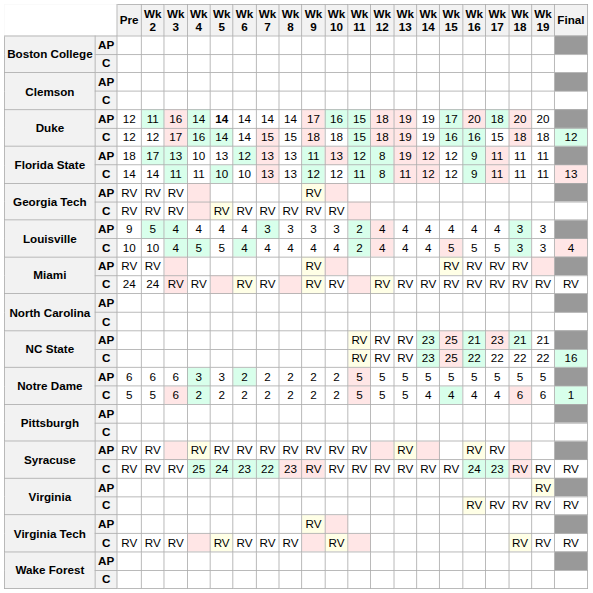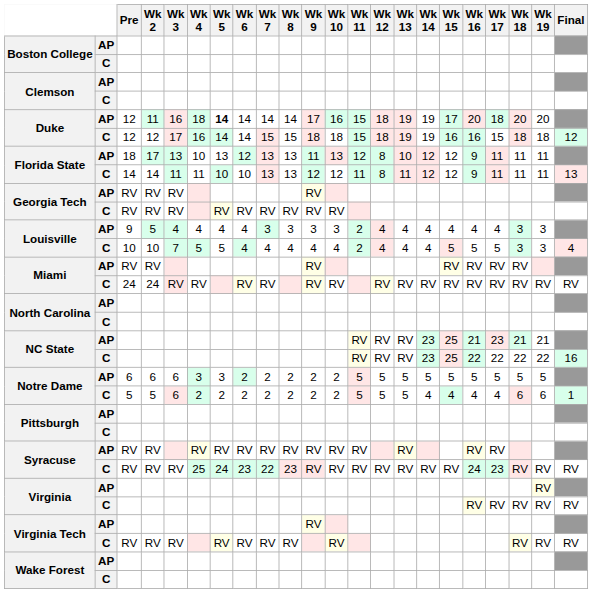 <table class="wikitable" style="white-space:nowrap;font-size:90%;">
 <tr>
 <th colspan=2 style="background:white; border-top-style:hidden; border-left-style:hidden;"> </th>
 <th>Pre</th>
 <th>Wk<br>2</th>
 <th>Wk<br>3</th>
 <th>Wk<br>4</th>
 <th>Wk<br>5</th>
 <th>Wk<br>6</th>
 <th>Wk<br>7</th>
 <th>Wk<br>8</th>
 <th>Wk<br>9</th>
 <th>Wk<br>10</th>
 <th>Wk<br>11</th>
 <th>Wk<br>12</th>
 <th>Wk<br>13</th>
 <th>Wk<br>14</th>
 <th>Wk<br>15</th>
 <th>Wk<br>16</th>
 <th>Wk<br>17</th>
 <th>Wk<br>18</th>
 <th>Wk<br>19</th>
 <th>Final</th>
 </tr>
 <tr style="text-align:center;">
 <th rowspan=2 style=>Boston College</th>
 <th>AP</th>
 <td style="background:#FFF;"></td>
 <td style="background:#FFF;"></td>
 <td style="background:#FFF;"></td>
 <td style="background:#FFF;"></td>
 <td style="background:#FFF;"></td>
 <td style="background:#FFF;"></td>
 <td style="background:#FFF;"></td>
 <td style="background:#FFF;"></td>
 <td style="background:#FFF;"></td>
 <td style="background:#FFF;"></td>
 <td style="background:#FFF;"></td>
 <td style="background:#FFF;"></td>
 <td style="background:#FFF;"></td>
 <td style="background:#FFF;"></td>
 <td style="background:#FFF;"></td>
 <td style="background:#FFF;"></td>
 <td style="background:#FFF;"></td>
 <td style="background:#FFF;"></td>
 <td style="background:#FFF;"></td>
 <td style="background:#999;"></td>
 </tr>
 <tr style="text-align:center;">
 <th>C</th>
 <td style="background:#FFF;"></td>
 <td style="background:#FFF;"></td>
 <td style="background:#FFF;"></td>
 <td style="background:#FFF;"></td>
 <td style="background:#FFF;"></td>
 <td style="background:#FFF;"></td>
 <td style="background:#FFF;"></td>
 <td style="background:#FFF;"></td>
 <td style="background:#FFF;"></td>
 <td style="background:#FFF;"></td>
 <td style="background:#FFF;"></td>
 <td style="background:#FFF;"></td>
 <td style="background:#FFF;"></td>
 <td style="background:#FFF;"></td>
 <td style="background:#FFF;"></td>
 <td style="background:#FFF;"></td>
 <td style="background:#FFF;"></td>
 <td style="background:#FFF;"></td>
 <td style="background:#FFF;"></td>
 <td style="background:#FFF;"></td>
 </tr>
 <tr style="text-align:center;">
 <th rowspan=2 style=>Clemson</th>
 <th>AP</th>
 <td style="background:#FFF;"></td>
 <td style="background:#FFF;"></td>
 <td style="background:#FFF;"></td>
 <td style="background:#FFF;"></td>
 <td style="background:#FFF;"></td>
 <td style="background:#FFF;"></td>
 <td style="background:#FFF;"></td>
 <td style="background:#FFF;"></td>
 <td style="background:#FFF;"></td>
 <td style="background:#FFF;"></td>
 <td style="background:#FFF;"></td>
 <td style="background:#FFF;"></td>
 <td style="background:#FFF;"></td>
 <td style="background:#FFF;"></td>
 <td style="background:#FFF;"></td>
 <td style="background:#FFF;"></td>
 <td style="background:#FFF;"></td>
 <td style="background:#FFF;"></td>
 <td style="background:#FFF;"></td>
 <td style="background:#999;"></td>
 </tr>
 <tr style="text-align:center;">
 <th>C</th>
 <td style="background:#FFF;"></td>
 <td style="background:#FFF;"></td>
 <td style="background:#FFF;"></td>
 <td style="background:#FFF;"></td>
 <td style="background:#FFF;"></td>
 <td style="background:#FFF;"></td>
 <td style="background:#FFF;"></td>
 <td style="background:#FFF;"></td>
 <td style="background:#FFF;"></td>
 <td style="background:#FFF;"></td>
 <td style="background:#FFF;"></td>
 <td style="background:#FFF;"></td>
 <td style="background:#FFF;"></td>
 <td style="background:#FFF;"></td>
 <td style="background:#FFF;"></td>
 <td style="background:#FFF;"></td>
 <td style="background:#FFF;"></td>
 <td style="background:#FFF;"></td>
 <td style="background:#FFF;"></td>
 <td style="background:#FFF;"></td>
 </tr>
 <tr style="text-align:center;">
 <th rowspan=2 style=>Duke</th>
 <th>AP</th>
 <td style="background:#FFF;"> 12</td>
 <td style="background:#D8FFEB;"> 11</td>
 <td style="background:#FFE6E6;"> 16</td>
-<td style="background:#D8FFEB;"> 14</td>
+<td style="background:#D8FFEB;"> 18</td>
 <td style="background:#FFF;"><strong> 14</strong></td>
 <td style="background:#FFF;"> 14</td>
 <td style="background:#FFF;"> 14</td>
 <td style="background:#FFF;"> 14</td>
 <td style="background:#FFE6E6;"> 17</td>
 <td style="background:#D8FFEB;"> 16</td>
 <td style="background:#D8FFEB;"> 15</td>
 <td style="background:#FFE6E6;"> 18</td>
 <td style="background:#FFE6E6;"> 19</td>
 <td style="background:#FFF;"> 19</td>
 <td style="background:#D8FFEB;"> 17</td>
 <td style="background:#FFE6E6;"> 20</td>
 <td style="background:#D8FFEB;"> 18</td>
 <td style="background:#FFE6E6;"> 20</td>
 <td style="background:#FFF;"> 20</td>
 <td style="background:#999;"></td>
 </tr>
 <tr style="text-align:center;">
 <th>C</th>
 <td style="background:#FFF;"> 12</td>
 <td style="background:#FFF;"> 12</td>
 <td style="background:#FFE6E6;"> 17</td>
 <td style="background:#D8FFEB;"> 16</td>
 <td style="background:#D8FFEB;"> 14</td>
 <td style="background:#FFF;"> 14</td>
 <td style="background:#FFE6E6;"> 15</td>
 <td style="background:#FFF;"> 15</td>
 <td style="background:#FFE6E6;"> 18</td>
 <td style="background:#FFF;"> 18</td>
 <td style="background:#D8FFEB;"> 15</td>
 <td style="background:#FFE6E6;"> 18</td>
 <td style="background:#FFE6E6;"> 19</td>
 <td style="background:#FFF;"> 19</td>
 <td style="background:#D8FFEB;"> 16</td>
 <td style="background:#D8FFEB;"> 16</td>
 <td style="background:#FFF;"> 15</td>
 <td style="background:#FFE6E6;"> 18</td>
 <td style="background:#FFF;"> 18</td>
 <td style="background:#D8FFEB;"> 12</td>
 </tr>
 <tr style="text-align:center;">
 <th rowspan=2 style=>Florida State</th>
 <th>AP</th>
 <td style="background:#FFF;">18</td>
 <td style="background:#D8FFEB;">17</td>
 <td style="background:#D8FFEB;">13</td>
 <td style="background:#FFF;">10</td>
 <td style="background:#FFF;">13</td>
 <td style="background:#D8FFEB;">12</td>
 <td style="background:#FFE6E6;">13</td>
 <td style="background:#FFF;">13</td>
 <td style="background:#D8FFEB;">11</td>
 <td style="background:#FFE6E6;">13</td>
 <td style="background:#D8FFEB;">12</td>
 <td style="background:#D8FFEB;">8</td>
-<td style="background:#FFE6E6;"> 19</td>
+<td style="background:#FFE6E6;">10</td>
 <td style="background:#FFE6E6;">12</td>
 <td style="background:#FFF;">12</td>
 <td style="background:#D8FFEB;">9</td>
 <td style="background:#FFE6E6;">11</td>
 <td style="background:#FFF;">11</td>
 <td style="background:#FFF;">11</td>
 <td style="background:#999;"></td>
 </tr>
 <tr style="text-align:center;">
 <th>C</th>
 <td style="background:#FFF;">14</td>
 <td style="background:#FFF;">14</td>
 <td style="background:#D8FFEB;">11</td>
 <td style="background:#FFF;">11</td>
 <td style="background:#D8FFEB;">10</td>
 <td style="background:#FFF;">10</td>
 <td style="background:#FFE6E6;">13</td>
 <td style="background:#FFF;">13</td>
 <td style="background:#D8FFEB;">12</td>
 <td style="background:#FFF;">12</td>
 <td style="background:#D8FFEB;">11</td>
 <td style="background:#D8FFEB;">8</td>
 <td style="background:#FFE6E6;">11</td>
 <td style="background:#FFE6E6;">12</td>
 <td style="background:#FFF;">12</td>
 <td style="background:#D8FFEB;">9</td>
 <td style="background:#FFE6E6;">11</td>
 <td style="background:#FFF;">11</td>
 <td style="background:#FFF;">11</td>
 <td style="background:#FFE6E6;">13</td>
 </tr>
 <tr style="text-align:center;">
 <th rowspan=2 style=>Georgia Tech</th>
 <th>AP</th>
 <td style="background:#FFF;">RV</td>
 <td style="background:#FFF;">RV</td>
 <td style="background:#FFF;">RV</td>
 <td style="background:#FFE6E6;"></td>
 <td style="background:#FFF;"></td>
 <td style="background:#FFF;"></td>
 <td style="background:#FFF;"></td>
 <td style="background:#FFF;"></td>
 <td style="background:#FFFFE6;">RV</td>
 <td style="background:#FFE6E6;"></td>
 <td style="background:#FFF;"></td>
 <td style="background:#FFF;"></td>
 <td style="background:#FFF;"></td>
 <td style="background:#FFF;"></td>
 <td style="background:#FFF;"></td>
 <td style="background:#FFF;"></td>
 <td style="background:#FFF;"></td>
 <td style="background:#FFF;"></td>
 <td style="background:#FFF;"></td>
 <td style="background:#999;"></td>
 </tr>
 <tr style="text-align:center;">
 <th>C</th>
 <td style="background:#FFF;">RV</td>
 <td style="background:#FFF;">RV</td>
 <td style="background:#FFF;">RV</td>
 <td style="background:#FFE6E6;"></td>
 <td style="background:#FFFFE6;">RV</td>
 <td style="background:#FFF;">RV</td>
 <td style="background:#FFF;">RV</td>
 <td style="background:#FFF;">RV</td>
 <td style="background:#FFF;">RV</td>
 <td style="background:#FFF;">RV</td>
 <td style="background:#FFE6E6;"></td>
 <td style="background:#FFF;"></td>
 <td style="background:#FFF;"></td>
 <td style="background:#FFF;"></td>
 <td style="background:#FFF;"></td>
 <td style="background:#FFF;"></td>
 <td style="background:#FFF;"></td>
 <td style="background:#FFF;"></td>
 <td style="background:#FFF;"></td>
 <td style="background:#FFF;"></td>
 </tr>
 <tr style="text-align:center;">
 <th rowspan=2 style=>Louisville</th>
 <th>AP</th>
 <td style="background:#FFF;">9</td>
 <td style="background:#D8FFEB;">5</td>
 <td style="background:#D8FFEB;">4</td>
 <td style="background:#FFF;">4</td>
 <td style="background:#FFF;">4</td>
 <td style="background:#FFF;">4</td>
 <td style="background:#D8FFEB;">3</td>
 <td style="background:#FFF;">3</td>
 <td style="background:#FFF;">3</td>
 <td style="background:#FFF;">3</td>
 <td style="background:#D8FFEB;">2</td>
 <td style="background:#FFE6E6;">4</td>
 <td style="background:#FFF;">4</td>
 <td style="background:#FFF;">4</td>
 <td style="background:#FFF;">4</td>
 <td style="background:#FFF;">4</td>
 <td style="background:#FFF;">4</td>
 <td style="background:#D8FFEB;">3</td>
 <td style="background:#FFF;">3</td>
 <td style="background:#999;"></td>
 </tr>
 <tr style="text-align:center;">
 <th>C</th>
 <td style="background:#FFF;">10</td>
 <td style="background:#FFF;">10</td>
-<td style="background:#D8FFEB;">4</td>
+<td style="background:#D8FFEB;">7</td>
 <td style="background:#D8FFEB;">5</td>
 <td style="background:#FFF;">5</td>
 <td style="background:#D8FFEB;">4</td>
 <td style="background:#FFF;">4</td>
 <td style="background:#FFF;">4</td>
 <td style="background:#FFF;">4</td>
 <td style="background:#FFF;">4</td>
 <td style="background:#D8FFEB;">2</td>
 <td style="background:#FFE6E6;">4</td>
 <td style="background:#FFF;">4</td>
 <td style="background:#FFF;">4</td>
 <td style="background:#FFE6E6;">5</td>
 <td style="background:#FFF;">5</td>
 <td style="background:#FFF;">5</td>
 <td style="background:#D8FFEB;">3</td>
 <td style="background:#FFF;">3</td>
 <td style="background:#FFE6E6;">4</td>
 </tr>
 <tr style="text-align:center;">
 <th rowspan=2 style=>Miami</th>
 <th>AP</th>
 <td style="background:#FFF;">RV</td>
 <td style="background:#FFF;">RV</td>
 <td style="background:#FFE6E6;"></td>
 <td style="background:#FFF;"></td>
 <td style="background:#FFF;"></td>
 <td style="background:#FFF;"></td>
 <td style="background:#FFF;"></td>
 <td style="background:#FFF;"></td>
 <td style="background:#FFFFE6;">RV</td>
 <td style="background:#FFE6E6;"></td>
 <td style="background:#FFF;"></td>
 <td style="background:#FFF;"></td>
 <td style="background:#FFF;"></td>
 <td style="background:#FFF;"></td>
 <td style="background:#FFFFE6;">RV</td>
 <td style="background:#FFF;">RV</td>
 <td style="background:#FFF;">RV</td>
 <td style="background:#FFF;">RV</td>
 <td style="background:#FFE6E6;"></td>
 <td style="background:#999;"></td>
 </tr>
 <tr style="text-align:center;">
 <th>C</th>
 <td style="background:#FFF;">24</td>
 <td style="background:#FFF;">24</td>
 <td style="background:#FFE6E6;">RV</td>
 <td style="background:#FFF;">RV</td>
 <td style="background:#FFE6E6;"></td>
 <td style="background:#FFFFE6;">RV</td>
 <td style="background:#FFF;">RV</td>
 <td style="background:#FFE6E6;"></td>
 <td style="background:#FFFFE6;">RV</td>
 <td style="background:#FFF;">RV</td>
 <td style="background:#FFE6E6;"></td>
 <td style="background:#FFFFE6;">RV</td>
 <td style="background:#FFF;">RV</td>
 <td style="background:#FFF;">RV</td>
 <td style="background:#FFF;">RV</td>
 <td style="background:#FFF;">RV</td>
 <td style="background:#FFF;">RV</td>
 <td style="background:#FFF;">RV</td>
 <td style="background:#FFF;">RV</td>
 <td style="background:#FFF;">RV</td>
 </tr>
 <tr style="text-align:center;">
 <th rowspan=2 style=>North Carolina</th>
 <th>AP</th>
 <td style="background:#FFF;"></td>
 <td style="background:#FFF;"></td>
 <td style="background:#FFF;"></td>
 <td style="background:#FFF;"></td>
 <td style="background:#FFF;"></td>
 <td style="background:#FFF;"></td>
 <td style="background:#FFF;"></td>
 <td style="background:#FFF;"></td>
 <td style="background:#FFF;"></td>
 <td style="background:#FFF;"></td>
 <td style="background:#FFF;"></td>
 <td style="background:#FFF;"></td>
 <td style="background:#FFF;"></td>
 <td style="background:#FFF;"></td>
 <td style="background:#FFF;"></td>
 <td style="background:#FFF;"></td>
 <td style="background:#FFF;"></td>
 <td style="background:#FFF;"></td>
 <td style="background:#FFF;"></td>
 <td style="background:#999;"></td>
 </tr>
 <tr style="text-align:center;">
 <th>C</th>
 <td style="background:#FFF;"></td>
 <td style="background:#FFF;"></td>
 <td style="background:#FFF;"></td>
 <td style="background:#FFF;"></td>
 <td style="background:#FFF;"></td>
 <td style="background:#FFF;"></td>
 <td style="background:#FFF;"></td>
 <td style="background:#FFF;"></td>
 <td style="background:#FFF;"></td>
 <td style="background:#FFF;"></td>
 <td style="background:#FFF;"></td>
 <td style="background:#FFF;"></td>
 <td style="background:#FFF;"></td>
 <td style="background:#FFF;"></td>
 <td style="background:#FFF;"></td>
 <td style="background:#FFF;"></td>
 <td style="background:#FFF;"></td>
 <td style="background:#FFF;"></td>
 <td style="background:#FFF;"></td>
 <td style="background:#FFF;"></td>
 </tr>
 <tr style="text-align:center;">
 <th rowspan=2 style=>NC State</th>
 <th>AP</th>
 <td style="background:#FFF;"></td>
 <td style="background:#FFF;"></td>
 <td style="background:#FFF;"></td>
 <td style="background:#FFF;"></td>
 <td style="background:#FFF;"></td>
 <td style="background:#FFF;"></td>
 <td style="background:#FFF;"></td>
 <td style="background:#FFF;"></td>
 <td style="background:#FFF;"></td>
 <td style="background:#FFF;"></td>
 <td style="background:#FFFFE6;">RV</td>
 <td style="background:#FFF;">RV</td>
 <td style="background:#FFF;">RV</td>
 <td style="background:#D8FFEB;">23</td>
 <td style="background:#FFE6E6;">25</td>
 <td style="background:#D8FFEB;">21</td>
 <td style="background:#FFE6E6;">23</td>
 <td style="background:#D8FFEB;">21</td>
 <td style="background:#FFF;">21</td>
 <td style="background:#999;"></td>
 </tr>
 <tr style="text-align:center;">
 <th>C</th>
 <td style="background:#FFF;"></td>
 <td style="background:#FFF;"></td>
 <td style="background:#FFF;"></td>
 <td style="background:#FFF;"></td>
 <td style="background:#FFF;"></td>
 <td style="background:#FFF;"></td>
 <td style="background:#FFF;"></td>
 <td style="background:#FFF;"></td>
 <td style="background:#FFF;"></td>
 <td style="background:#FFF;"></td>
 <td style="background:#FFFFE6;">RV</td>
 <td style="background:#FFF;">RV</td>
 <td style="background:#FFF;">RV</td>
 <td style="background:#D8FFEB;">23</td>
 <td style="background:#FFE6E6;">25</td>
 <td style="background:#D8FFEB;">22</td>
 <td style="background:#FFF;">22</td>
 <td style="background:#FFF;">22</td>
 <td style="background:#FFF;">22</td>
 <td style="background:#D8FFEB;">16</td>
 </tr>
 <tr style="text-align:center;">
 <th rowspan=2 style=>Notre Dame</th>
 <th>AP</th>
 <td style="background:#FFF;">6</td>
 <td style="background:#FFF;">6</td>
 <td style="background:#FFF;">6</td>
 <td style="background:#D8FFEB;">3</td>
 <td style="background:#FFF;">3</td>
 <td style="background:#D8FFEB;">2</td>
 <td style="background:#FFF;">2</td>
 <td style="background:#FFF;">2</td>
 <td style="background:#FFF;">2</td>
 <td style="background:#FFF;">2</td>
 <td style="background:#FFE6E6;">5</td>
 <td style="background:#FFF;">5</td>
 <td style="background:#FFF;">5</td>
 <td style="background:#FFF;">5</td>
 <td style="background:#FFF;">5</td>
 <td style="background:#FFF;">5</td>
 <td style="background:#FFF;">5</td>
 <td style="background:#FFF;">5</td>
 <td style="background:#FFF;">5</td>
 <td style="background:#999;"></td>
 </tr>
 <tr style="text-align:center;">
 <th>C</th>
 <td style="background:#FFF;">5</td>
 <td style="background:#FFF;">5</td>
 <td style="background:#FFE6E6;">6</td>
 <td style="background:#D8FFEB;">2</td>
 <td style="background:#FFF;">2</td>
 <td style="background:#FFF;">2</td>
 <td style="background:#FFF;">2</td>
 <td style="background:#FFF;">2</td>
 <td style="background:#FFF;">2</td>
 <td style="background:#FFF;">2</td>
 <td style="background:#FFE6E6;">5</td>
 <td style="background:#FFF;">5</td>
 <td style="background:#FFF;">5</td>
 <td style="background:#FFF;">4</td>
 <td style="background:#D8FFEB;">4</td>
 <td style="background:#FFF;">4</td>
 <td style="background:#FFF;">4</td>
 <td style="background:#FFE6E6;">6</td>
 <td style="background:#FFF;">6</td>
 <td style="background:#D8FFEB;">1</td>
 </tr>
 <tr style="text-align:center;">
 <th rowspan=2 style=>Pittsburgh</th>
 <th>AP</th>
 <td style="background:#FFF;"></td>
 <td style="background:#FFF;"></td>
 <td style="background:#FFF;"></td>
 <td style="background:#FFF;"></td>
 <td style="background:#FFF;"></td>
 <td style="background:#FFF;"></td>
 <td style="background:#FFF;"></td>
 <td style="background:#FFF;"></td>
 <td style="background:#FFF;"></td>
 <td style="background:#FFF;"></td>
 <td style="background:#FFF;"></td>
 <td style="background:#FFF;"></td>
 <td style="background:#FFF;"></td>
 <td style="background:#FFF;"></td>
 <td style="background:#FFF;"></td>
 <td style="background:#FFF;"></td>
 <td style="background:#FFF;"></td>
 <td style="background:#FFF;"></td>
 <td style="background:#FFF;"></td>
 <td style="background:#999;"></td>
 </tr>
 <tr style="text-align:center;">
 <th>C</th>
 <td style="background:#FFF;"></td>
 <td style="background:#FFF;"></td>
 <td style="background:#FFF;"></td>
 <td style="background:#FFF;"></td>
 <td style="background:#FFF;"></td>
 <td style="background:#FFF;"></td>
 <td style="background:#FFF;"></td>
 <td style="background:#FFF;"></td>
 <td style="background:#FFF;"></td>
 <td style="background:#FFF;"></td>
 <td style="background:#FFF;"></td>
 <td style="background:#FFF;"></td>
 <td style="background:#FFF;"></td>
 <td style="background:#FFF;"></td>
 <td style="background:#FFF;"></td>
 <td style="background:#FFF;"></td>
 <td style="background:#FFF;"></td>
 <td style="background:#FFF;"></td>
 <td style="background:#FFF;"></td>
 <td style="background:#FFF;"></td>
 </tr>
 <tr style="text-align:center;">
 <th rowspan=2 style=>Syracuse</th>
 <th>AP</th>
 <td style="background:#FFF;">RV</td>
 <td style="background:#FFF;">RV</td>
 <td style="background:#FFE6E6;"></td>
 <td style="background:#FFFFE6;">RV</td>
 <td style="background:#FFF;">RV</td>
 <td style="background:#FFF;">RV</td>
 <td style="background:#FFF;">RV</td>
 <td style="background:#FFF;">RV</td>
 <td style="background:#FFF;">RV</td>
 <td style="background:#FFF;">RV</td>
 <td style="background:#FFF;">RV</td>
 <td style="background:#FFE6E6;"></td>
 <td style="background:#FFFFE6;">RV</td>
 <td style="background:#FFE6E6;"></td>
 <td style="background:#FFF;"></td>
 <td style="background:#FFFFE6;">RV</td>
 <td style="background:#FFF;">RV</td>
 <td style="background:#FFE6E6;"></td>
 <td style="background:#FFF;"></td>
 <td style="background:#999;"></td>
 </tr>
 <tr style="text-align:center;">
 <th>C</th>
 <td style="background:#FFF;">RV</td>
 <td style="background:#FFF;">RV</td>
 <td style="background:#FFF;">RV</td>
 <td style="background:#D8FFEB;">25</td>
 <td style="background:#D8FFEB;">24</td>
 <td style="background:#D8FFEB;">23</td>
 <td style="background:#D8FFEB;">22</td>
 <td style="background:#FFE6E6;">23</td>
 <td style="background:#FFE6E6;">RV</td>
 <td style="background:#FFF;">RV</td>
 <td style="background:#FFF;">RV</td>
 <td style="background:#FFF;">RV</td>
 <td style="background:#FFF;">RV</td>
 <td style="background:#FFF;">RV</td>
 <td style="background:#FFF;">RV</td>
 <td style="background:#D8FFEB;">24</td>
 <td style="background:#D8FFEB;">23</td>
 <td style="background:#FFE6E6;">RV</td>
 <td style="background:#FFF;">RV</td>
 <td style="background:#FFF;">RV</td>
 </tr>
 <tr style="text-align:center;">
 <th rowspan=2 style=>Virginia</th>
 <th>AP</th>
 <td style="background:#FFF;"></td>
 <td style="background:#FFF;"></td>
 <td style="background:#FFF;"></td>
 <td style="background:#FFF;"></td>
 <td style="background:#FFF;"></td>
 <td style="background:#FFF;"></td>
 <td style="background:#FFF;"></td>
 <td style="background:#FFF;"></td>
 <td style="background:#FFF;"></td>
 <td style="background:#FFF;"></td>
 <td style="background:#FFF;"></td>
 <td style="background:#FFF;"></td>
 <td style="background:#FFF;"></td>
 <td style="background:#FFF;"></td>
 <td style="background:#FFF;"></td>
 <td style="background:#FFF;"></td>
 <td style="background:#FFF;"></td>
 <td style="background:#FFF;"></td>
 <td style="background:#FFFFE6;">RV</td>
 <td style="background:#999;"></td>
 </tr>
 <tr style="text-align:center;">
 <th>C</th>
 <td style="background:#FFF;"></td>
 <td style="background:#FFF;"></td>
 <td style="background:#FFF;"></td>
 <td style="background:#FFF;"></td>
 <td style="background:#FFF;"></td>
 <td style="background:#FFF;"></td>
 <td style="background:#FFF;"></td>
 <td style="background:#FFF;"></td>
 <td style="background:#FFF;"></td>
 <td style="background:#FFF;"></td>
 <td style="background:#FFF;"></td>
 <td style="background:#FFF;"></td>
 <td style="background:#FFF;"></td>
 <td style="background:#FFF;"></td>
 <td style="background:#FFF;"></td>
 <td style="background:#FFFFE6;">RV</td>
 <td style="background:#FFF;">RV</td>
 <td style="background:#FFF;">RV</td>
 <td style="background:#FFF;">RV</td>
 <td style="background:#FFF;">RV</td>
 </tr>
 <tr style="text-align:center;">
 <th rowspan=2 style=>Virginia Tech</th>
 <th>AP</th>
 <td style="background:#FFF;"></td>
 <td style="background:#FFF;"></td>
 <td style="background:#FFF;"></td>
 <td style="background:#FFF;"></td>
 <td style="background:#FFF;"></td>
 <td style="background:#FFF;"></td>
 <td style="background:#FFF;"></td>
 <td style="background:#FFF;"></td>
 <td style="background:#FFFFE6;">RV</td>
 <td style="background:#FFE6E6;"></td>
 <td style="background:#FFF;"></td>
 <td style="background:#FFF;"></td>
 <td style="background:#FFF;"></td>
 <td style="background:#FFF;"></td>
 <td style="background:#FFF;"></td>
 <td style="background:#FFF;"></td>
 <td style="background:#FFF;"></td>
 <td style="background:#FFF;"></td>
 <td style="background:#FFF;"></td>
 <td style="background:#999;"></td>
 </tr>
 <tr style="text-align:center;">
 <th>C</th>
 <td style="background:#FFF;">RV</td>
 <td style="background:#FFF;">RV</td>
 <td style="background:#FFF;">RV</td>
 <td style="background:#FFE6E6;"></td>
 <td style="background:#FFFFE6;">RV</td>
 <td style="background:#FFF;">RV</td>
 <td style="background:#FFF;">RV</td>
 <td style="background:#FFF;">RV</td>
 <td style="background:#FFE6E6;"></td>
 <td style="background:#FFFFE6;">RV</td>
 <td style="background:#FFE6E6;"></td>
 <td style="background:#FFF;"></td>
 <td style="background:#FFF;"></td>
 <td style="background:#FFF;"></td>
 <td style="background:#FFF;"></td>
 <td style="background:#FFF;"></td>
 <td style="background:#FFF;"></td>
 <td style="background:#FFFFE6;">RV</td>
 <td style="background:#FFF;">RV</td>
 <td style="background:#FFF;">RV</td>
 </tr>
 <tr style="text-align:center;">
 <th rowspan=2 style=>Wake Forest</th>
 <th>AP</th>
 <td style="background:#FFF;"></td>
 <td style="background:#FFF;"></td>
 <td style="background:#FFF;"></td>
 <td style="background:#FFF;"></td>
 <td style="background:#FFF;"></td>
 <td style="background:#FFF;"></td>
 <td style="background:#FFF;"></td>
 <td style="background:#FFF;"></td>
 <td style="background:#FFF;"></td>
 <td style="background:#FFF;"></td>
 <td style="background:#FFF;"></td>
 <td style="background:#FFF;"></td>
 <td style="background:#FFF;"></td>
 <td style="background:#FFF;"></td>
 <td style="background:#FFF;"></td>
 <td style="background:#FFF;"></td>
 <td style="background:#FFF;"></td>
 <td style="background:#FFF;"></td>
 <td style="background:#FFF;"></td>
 <td style="background:#999;"></td>
 </tr>
 <tr style="text-align:center;">
 <th>C</th>
 <td style="background:#FFF;"></td>
 <td style="background:#FFF;"></td>
 <td style="background:#FFF;"></td>
 <td style="background:#FFF;"></td>
 <td style="background:#FFF;"></td>
 <td style="background:#FFF;"></td>
 <td style="background:#FFF;"></td>
 <td style="background:#FFF;"></td>
 <td style="background:#FFF;"></td>
 <td style="background:#FFF;"></td>
 <td style="background:#FFF;"></td>
 <td style="background:#FFF;"></td>
 <td style="background:#FFF;"></td>
 <td style="background:#FFF;"></td>
 <td style="background:#FFF;"></td>
 <td style="background:#FFF;"></td>
 <td style="background:#FFF;"></td>
 <td style="background:#FFF;"></td>
 <td style="background:#FFF;"></td>
 <td style="background:#FFF;"></td>
 </tr>
 </table>
